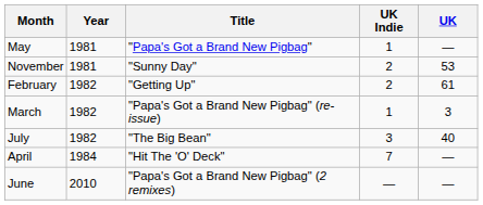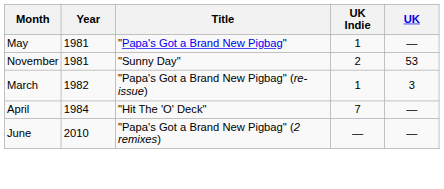 <table class="wikitable">
 <tr>
 <th width="70">Month</th>
 <th width="70">Year</th>
 <th width="300">Title</th>
 <th width="70">UK<br>Indie</th>
 <th width="70"><a href='#'>UK</a></th>
 </tr>
 <tr>
 <td>May</td>
 <td>1981</td>
 <td>"<a href='#'>Papa's Got a Brand New Pigbag</a>"</td>
 <td style="text-align:center;">1</td>
 <td style="text-align:center;">—</td>
 </tr>
 <tr>
 <td>November</td>
 <td>1981</td>
 <td>"Sunny Day"</td>
 <td style="text-align:center;">2</td>
 <td style="text-align:center;">53</td>
 </tr>
 <tr>
-<td>February</td>
-<td>1982</td>
-<td>"Getting Up"</td>
-<td style="text-align:center;">2</td>
-<td style="text-align:center;">61</td>
-</tr>
-<tr>
 <td>March</td>
 <td>1982</td>
 <td>"Papa's Got a Brand New Pigbag" (<em>re-issue</em>)</td>
 <td style="text-align:center;">1</td>
 <td style="text-align:center;">3</td>
-</tr>
-<tr>
-<td>July</td>
-<td>1982</td>
-<td>"The Big Bean"</td>
-<td style="text-align:center;">3</td>
-<td style="text-align:center;">40</td>
 </tr>
 <tr>
 <td>April</td>
 <td>1984</td>
 <td>"Hit The 'O' Deck"</td>
 <td style="text-align:center;">7</td>
 <td style="text-align:center;">—</td>
 </tr>
 <tr>
 <td>June</td>
 <td>2010</td>
 <td>"Papa's Got a Brand New Pigbag" (<em>2 remixes</em>)</td>
 <td style="text-align:center;">—</td>
 <td style="text-align:center;">—</td>
 </tr>
 </table>
